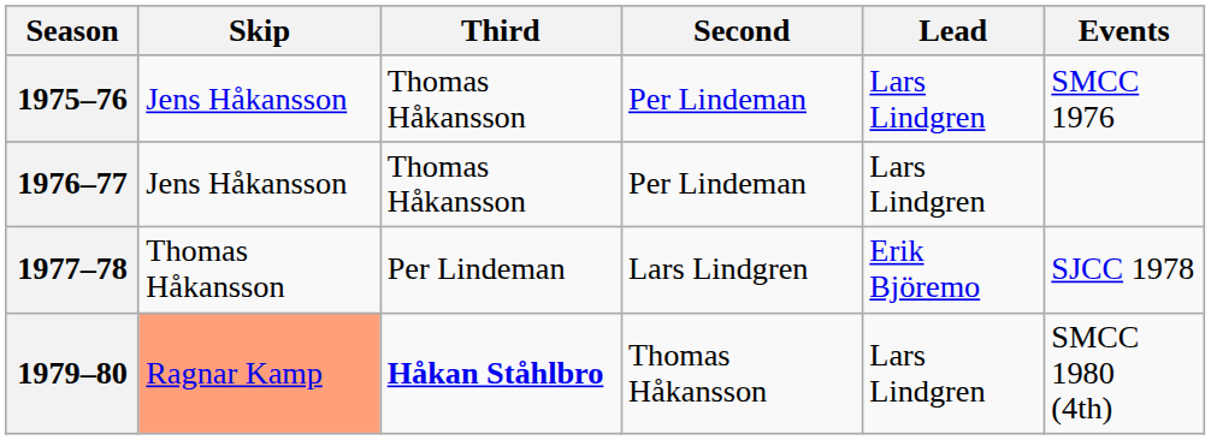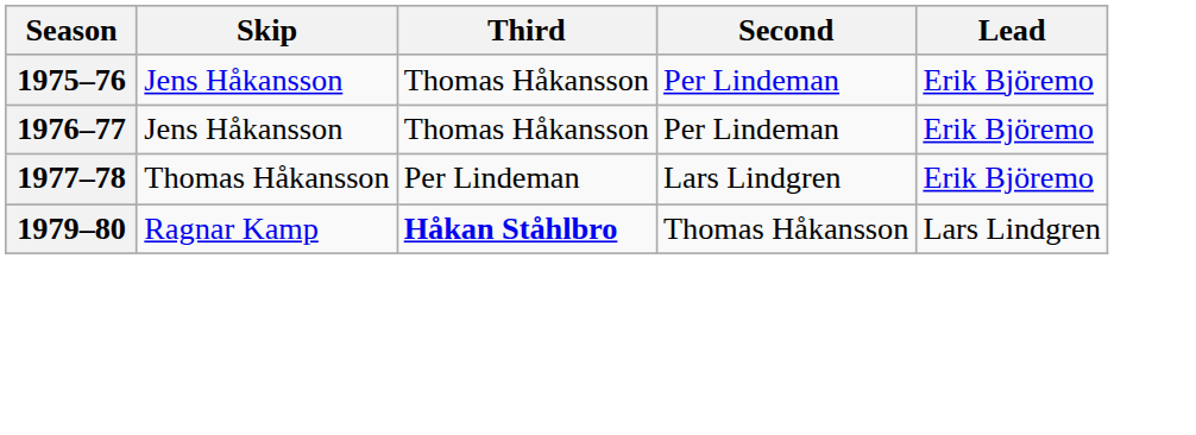 <table class="wikitable">
 <tr>
 <th scope="col" width=60>Season</th>
 <th scope="col">Skip</th>
 <th scope="col">Third</th>
 <th scope="col">Second</th>
 <th scope="col">Lead</th>
-<th scope="col">Events</th>
 </tr>
 <tr>
 <th scope="row">1975–76</th>
 <td><a href='#'>Jens Håkansson</a></td>
 <td>Thomas Håkansson</td>
 <td><a href='#'>Per Lindeman</a></td>
-<td><a href='#'>Lars Lindgren</a></td>
-<td><a href='#'>SMCC</a> 1976 </td>
+<td><a href='#'>Erik Björemo</a></td>
 </tr>
 <tr>
 <th scope="row">1976–77</th>
 <td>Jens Håkansson</td>
 <td>Thomas Håkansson</td>
 <td>Per Lindeman</td>
-<td>Lars Lindgren</td>
-<td> </td>
+<td><a href='#'>Erik Björemo</a></td>
 </tr>
 <tr>
 <th scope="row">1977–78</th>
 <td>Thomas Håkansson</td>
 <td>Per Lindeman</td>
 <td>Lars Lindgren</td>
 <td><a href='#'>Erik Björemo</a></td>
-<td><a href='#'>SJCC</a> 1978 <br> </td>
 </tr>
 <tr>
 <th scope="row">1979–80</th>
-<td style="background: lightsalmon;"><a href='#'>Ragnar Kamp</a></td>
+<td><a href='#'>Ragnar Kamp</a></td>
 <td><strong><a href='#'>Håkan Ståhlbro</a></strong></td>
 <td>Thomas Håkansson</td>
 <td>Lars Lindgren</td>
-<td>SMCC 1980 <br> (4th)</td>
 </tr>
 </table>
